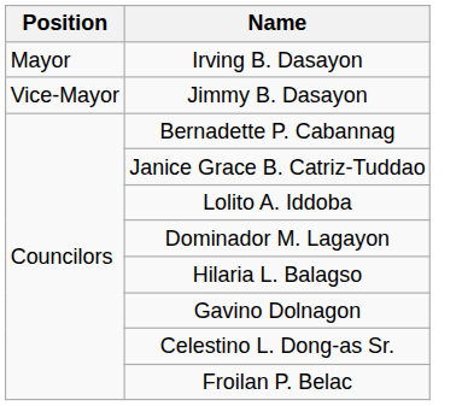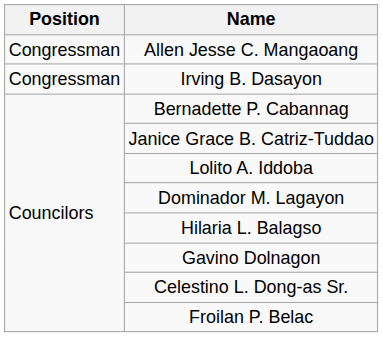 <table class="wikitable" style="line-height:1.20em;">
 <tr>
 <th>Position</th>
 <th>Name</th>
 </tr>
 <tr>
-<td>Mayor</td>
-<td style="text-align:center;">Irving B. Dasayon</td>
+<td>Congressman</td>
+<td style="text-align:center;">Allen Jesse C. Mangaoang</td>
 </tr>
 <tr>
-<td>Vice-Mayor</td>
-<td style="text-align:center;">Jimmy B. Dasayon</td>
+<td>Congressman</td>
+<td style="text-align:center;">Irving B. Dasayon</td>
 </tr>
 <tr>
 <td rowspan=8>Councilors</td>
 <td style="text-align:center;">Bernadette P. Cabannag</td>
 </tr>
 <tr>
 <td style="text-align:center;">Janice Grace B. Catriz-Tuddao</td>
 </tr>
 <tr>
 <td style="text-align:center;">Lolito A. Iddoba</td>
 </tr>
 <tr>
 <td style="text-align:center;">Dominador M. Lagayon</td>
 </tr>
 <tr>
 <td style="text-align:center;">Hilaria L. Balagso</td>
 </tr>
 <tr>
 <td style="text-align:center;">Gavino Dolnagon</td>
 </tr>
 <tr>
 <td style="text-align:center;">Celestino L. Dong-as Sr.</td>
 </tr>
 <tr>
 <td style="text-align:center;">Froilan P. Belac</td>
 </tr>
 </table>
